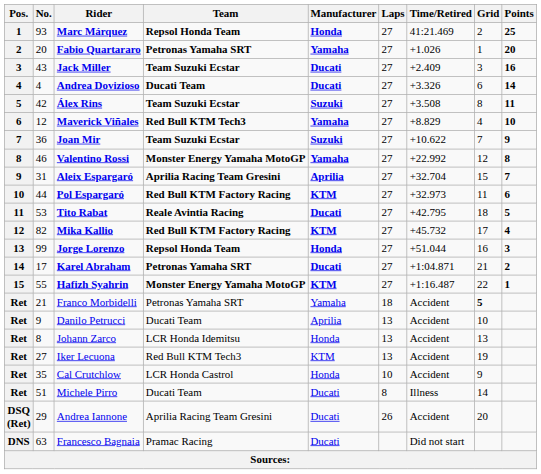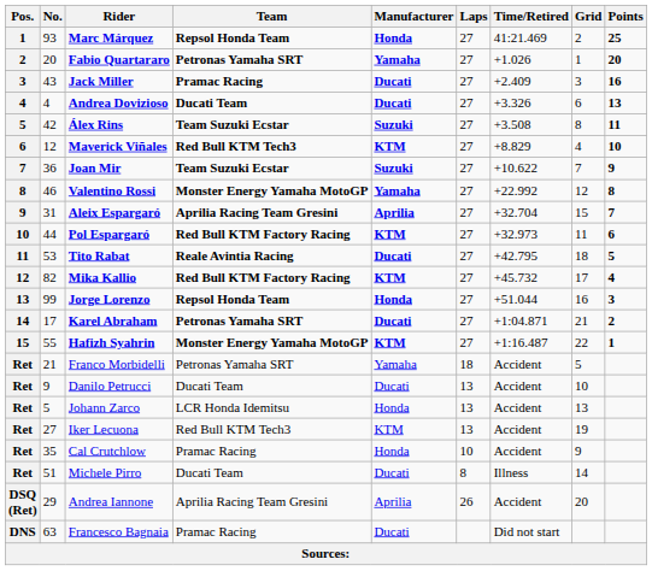 <table class="wikitable" style="font-size: 95%;">
 <tr>
 <th>Pos.</th>
 <th>No.</th>
 <th>Rider</th>
 <th>Team</th>
 <th>Manufacturer</th>
 <th>Laps</th>
 <th>Time/Retired</th>
 <th>Grid</th>
 <th>Points</th>
 </tr>
 <tr>
 <th>1</th>
 <td>93</td>
 <td> <strong><a href='#'>Marc Márquez</a></strong></td>
 <td><strong>Repsol Honda Team</strong></td>
 <td><strong><a href='#'>Honda</a></strong></td>
 <td>27</td>
 <td>41:21.469</td>
 <td>2</td>
 <td><strong>25</strong></td>
 </tr>
 <tr>
 <th>2</th>
 <td>20</td>
 <td> <strong><a href='#'>Fabio Quartararo</a></strong></td>
 <td><strong>Petronas Yamaha SRT</strong></td>
 <td><strong><a href='#'>Yamaha</a></strong></td>
 <td>27</td>
 <td>+1.026</td>
 <td>1</td>
 <td><strong>20</strong></td>
 </tr>
 <tr>
 <th>3</th>
 <td>43</td>
 <td> <strong><a href='#'>Jack Miller</a></strong></td>
-<td><strong>Team Suzuki Ecstar</strong></td>
+<td><strong>Pramac Racing</strong></td>
 <td><strong><a href='#'>Ducati</a></strong></td>
 <td>27</td>
 <td>+2.409</td>
 <td>3</td>
 <td><strong>16</strong></td>
 </tr>
 <tr>
 <th>4</th>
 <td>4</td>
 <td> <strong><a href='#'>Andrea Dovizioso</a></strong></td>
 <td><strong>Ducati Team</strong></td>
 <td><strong><a href='#'>Ducati</a></strong></td>
 <td>27</td>
 <td>+3.326</td>
 <td>6</td>
-<td><strong>14</strong></td>
+<td><strong>13</strong></td>
 </tr>
 <tr>
 <th>5</th>
 <td>42</td>
 <td> <strong><a href='#'>Álex Rins</a></strong></td>
 <td><strong>Team Suzuki Ecstar</strong></td>
 <td><strong><a href='#'>Suzuki</a></strong></td>
 <td>27</td>
 <td>+3.508</td>
 <td>8</td>
 <td><strong>11</strong></td>
 </tr>
 <tr>
 <th>6</th>
 <td>12</td>
 <td> <strong><a href='#'>Maverick Viñales</a></strong></td>
 <td><strong>Red Bull KTM Tech3</strong></td>
-<td><strong><a href='#'>Yamaha</a></strong></td>
+<td><strong><a href='#'>KTM</a></strong></td>
 <td>27</td>
 <td>+8.829</td>
 <td>4</td>
 <td><strong>10</strong></td>
 </tr>
 <tr>
 <th>7</th>
 <td>36</td>
 <td> <strong><a href='#'>Joan Mir</a></strong></td>
 <td><strong>Team Suzuki Ecstar</strong></td>
 <td><strong><a href='#'>Suzuki</a></strong></td>
 <td>27</td>
 <td>+10.622</td>
 <td>7</td>
 <td><strong>9</strong></td>
 </tr>
 <tr>
 <th>8</th>
 <td>46</td>
 <td> <strong><a href='#'>Valentino Rossi</a></strong></td>
 <td><strong>Monster Energy Yamaha MotoGP</strong></td>
 <td><strong><a href='#'>Yamaha</a></strong></td>
 <td>27</td>
 <td>+22.992</td>
 <td>12</td>
 <td><strong>8</strong></td>
 </tr>
 <tr>
 <th>9</th>
 <td>31</td>
 <td> <strong><a href='#'>Aleix Espargaró</a></strong></td>
 <td><strong>Aprilia Racing Team Gresini</strong></td>
 <td><strong><a href='#'>Aprilia</a></strong></td>
 <td>27</td>
 <td>+32.704</td>
 <td>15</td>
 <td><strong>7</strong></td>
 </tr>
 <tr>
 <th>10</th>
 <td>44</td>
 <td> <strong><a href='#'>Pol Espargaró</a></strong></td>
 <td><strong>Red Bull KTM Factory Racing</strong></td>
 <td><strong><a href='#'>KTM</a></strong></td>
 <td>27</td>
 <td>+32.973</td>
 <td>11</td>
 <td><strong>6</strong></td>
 </tr>
 <tr>
 <th>11</th>
 <td>53</td>
 <td> <strong><a href='#'>Tito Rabat</a></strong></td>
 <td><strong>Reale Avintia Racing</strong></td>
 <td><strong><a href='#'>Ducati</a></strong></td>
 <td>27</td>
 <td>+42.795</td>
 <td>18</td>
 <td><strong>5</strong></td>
 </tr>
 <tr>
 <th>12</th>
 <td>82</td>
 <td> <strong><a href='#'>Mika Kallio</a></strong></td>
 <td><strong>Red Bull KTM Factory Racing</strong></td>
 <td><strong><a href='#'>KTM</a></strong></td>
 <td>27</td>
 <td>+45.732</td>
 <td>17</td>
 <td><strong>4</strong></td>
 </tr>
 <tr>
 <th>13</th>
 <td>99</td>
 <td> <strong><a href='#'>Jorge Lorenzo</a></strong></td>
 <td><strong>Repsol Honda Team</strong></td>
 <td><strong><a href='#'>Honda</a></strong></td>
 <td>27</td>
 <td>+51.044</td>
 <td>16</td>
 <td><strong>3</strong></td>
 </tr>
 <tr>
 <th>14</th>
 <td>17</td>
 <td> <strong><a href='#'>Karel Abraham</a></strong></td>
 <td><strong>Petronas Yamaha SRT</strong></td>
 <td><strong><a href='#'>Ducati</a></strong></td>
 <td>27</td>
 <td>+1:04.871</td>
 <td>21</td>
 <td><strong>2</strong></td>
 </tr>
 <tr>
 <th>15</th>
 <td>55</td>
 <td> <strong><a href='#'>Hafizh Syahrin</a></strong></td>
 <td><strong>Monster Energy Yamaha MotoGP</strong></td>
 <td><strong><a href='#'>KTM</a></strong></td>
 <td>27</td>
 <td>+1:16.487</td>
 <td>22</td>
 <td><strong>1</strong></td>
 </tr>
 <tr>
 <th>Ret</th>
 <td>21</td>
 <td> <a href='#'>Franco Morbidelli</a></td>
 <td>Petronas Yamaha SRT</td>
 <td><a href='#'>Yamaha</a></td>
 <td>18</td>
 <td>Accident</td>
-<td><strong>5</strong></td>
+<td>5</td>
 <td></td>
 </tr>
 <tr>
 <th>Ret</th>
 <td>9</td>
 <td> <a href='#'>Danilo Petrucci</a></td>
 <td>Ducati Team</td>
-<td><a href='#'>Aprilia</a></td>
+<td><a href='#'>Ducati</a></td>
 <td>13</td>
 <td>Accident</td>
 <td>10</td>
 <td></td>
 </tr>
 <tr>
 <th>Ret</th>
-<td>8</td>
+<td>5</td>
 <td> <a href='#'>Johann Zarco</a></td>
 <td>LCR Honda Idemitsu</td>
 <td><a href='#'>Honda</a></td>
 <td>13</td>
 <td>Accident</td>
 <td>13</td>
 <td></td>
 </tr>
 <tr>
 <th>Ret</th>
 <td>27</td>
 <td> <a href='#'>Iker Lecuona</a></td>
 <td>Red Bull KTM Tech3</td>
 <td><a href='#'>KTM</a></td>
 <td>13</td>
 <td>Accident</td>
 <td>19</td>
 <td></td>
 </tr>
 <tr>
 <th>Ret</th>
 <td>35</td>
 <td> <a href='#'>Cal Crutchlow</a></td>
-<td>LCR Honda Castrol</td>
+<td>Pramac Racing</td>
 <td><a href='#'>Honda</a></td>
 <td>10</td>
 <td>Accident</td>
 <td>9</td>
 <td></td>
 </tr>
 <tr>
 <th>Ret</th>
 <td>51</td>
 <td> <a href='#'>Michele Pirro</a></td>
 <td>Ducati Team</td>
 <td><a href='#'>Ducati</a></td>
 <td>8</td>
 <td>Illness</td>
 <td>14</td>
 <td></td>
 </tr>
 <tr>
 <th>DSQ<br>(Ret)</th>
 <td>29</td>
 <td> <a href='#'>Andrea Iannone</a></td>
 <td>Aprilia Racing Team Gresini</td>
-<td><a href='#'>Ducati</a></td>
+<td><a href='#'>Aprilia</a></td>
 <td>26</td>
 <td>Accident</td>
 <td>20</td>
 <td></td>
 </tr>
 <tr>
 <th>DNS</th>
 <td>63</td>
 <td> <a href='#'>Francesco Bagnaia</a></td>
 <td>Pramac Racing</td>
 <td><a href='#'>Ducati</a></td>
 <td></td>
 <td>Did not start</td>
 <td></td>
 <td></td>
 </tr>
 <tr>
 <th colspan=9>Sources: </th>
 </tr>
 </table>
